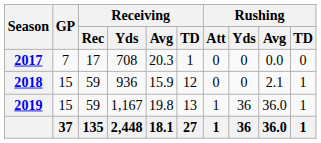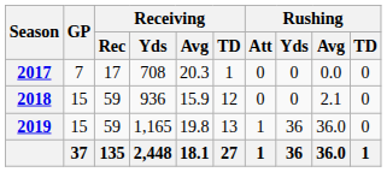 <table class="wikitable" style="text-align:center;">
 <tr>
 <th rowspan="2">Season</th>
 <th rowspan="2">GP</th>
 <th colspan="4">Receiving</th>
 <th colspan="4">Rushing</th>
 </tr>
 <tr>
 <th>Rec</th>
 <th>Yds</th>
 <th>Avg</th>
 <th>TD</th>
 <th>Att</th>
 <th>Yds</th>
 <th>Avg</th>
 <th>TD</th>
 </tr>
 <tr>
 <th><a href='#'>2017</a></th>
 <td>7</td>
 <td>17</td>
 <td>708</td>
 <td>20.3</td>
 <td>1</td>
 <td>0</td>
 <td>0</td>
 <td>0.0</td>
 <td>0</td>
 </tr>
 <tr>
 <th><a href='#'>2018</a></th>
 <td>15</td>
 <td>59</td>
 <td>936</td>
 <td>15.9</td>
 <td>12</td>
 <td>0</td>
 <td>0</td>
 <td>2.1</td>
-<td>1</td>
+<td>0</td>
 </tr>
 <tr>
 <th><a href='#'>2019</a></th>
 <td>15</td>
 <td>59</td>
-<td>1,167</td>
+<td>1,165</td>
 <td>19.8</td>
 <td>13</td>
 <td>1</td>
 <td>36</td>
 <td>36.0</td>
-<td>1</td>
+<td>0</td>
 </tr>
 <tr>
 <th></th>
 <th>37</th>
 <th>135</th>
 <th>2,448</th>
 <th>18.1</th>
 <th>27</th>
 <th>1</th>
 <th>36</th>
 <th>36.0</th>
 <th>1</th>
 </tr>
 </table>
